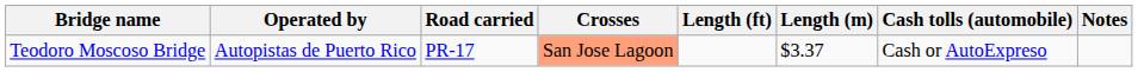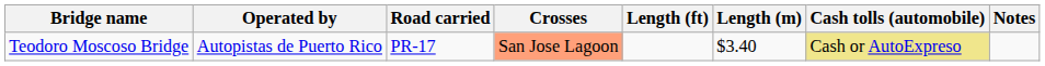 <table class=wikitable>
 <tr>
 <th scope=col>Bridge name</th>
 <th scope=col>Operated by</th>
 <th scope=col>Road carried</th>
 <th scope=col>Crosses</th>
 <th scope=col>Length (ft)</th>
 <th scope=col>Length (m)</th>
 <th scope=col>Cash tolls (automobile)</th>
 <th scope=col>Notes</th>
 </tr>
 <tr>
 <td><a href='#'>Teodoro Moscoso Bridge</a></td>
 <td><a href='#'>Autopistas de Puerto Rico</a></td>
 <td><a href='#'>PR-17</a></td>
 <td style="background: lightsalmon;">San Jose Lagoon</td>
 <td></td>
-<td>$3.37</td>
-<td>Cash or <a href='#'>AutoExpreso</a></td>
+<td>$3.40</td>
+<td style="background: khaki;">Cash or <a href='#'>AutoExpreso</a></td>
 </tr>
 </table>
